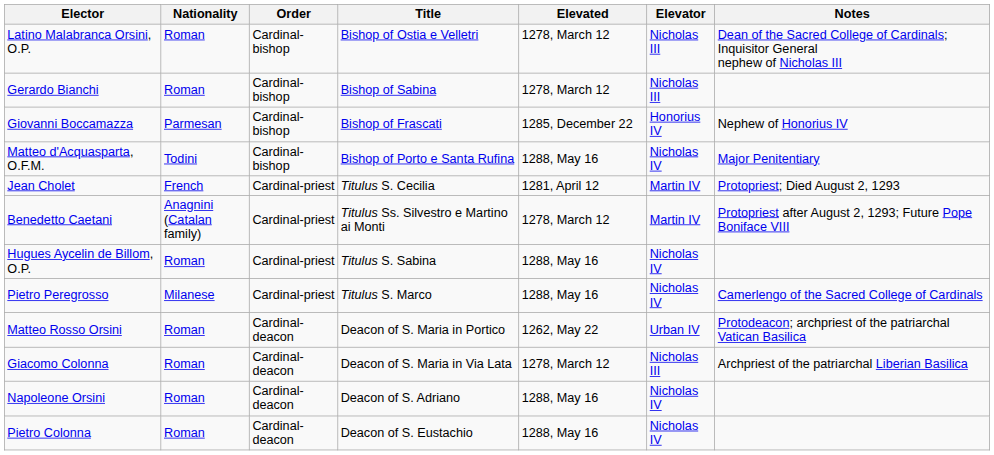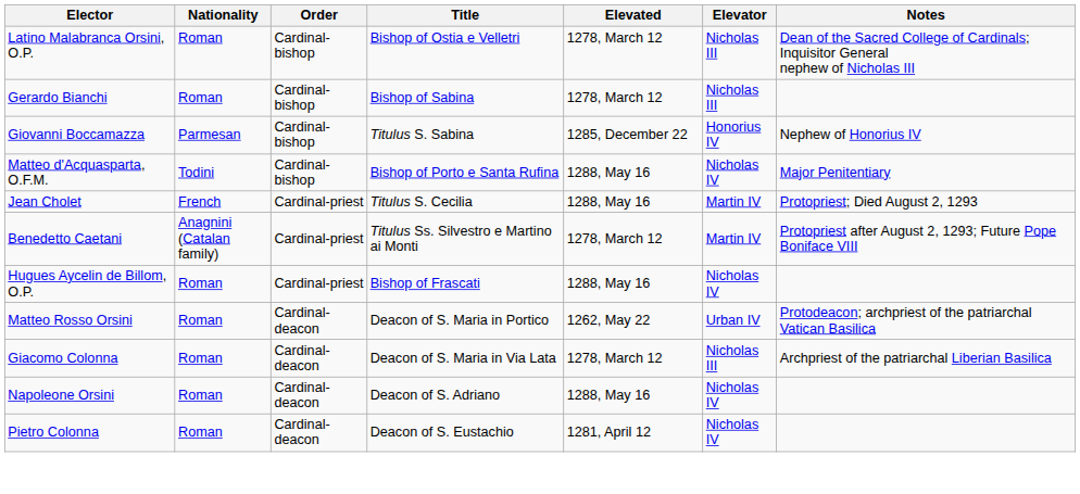 <table class="wikitable sortable collapsible">
 <tr>
 <th width="*">Elector</th>
 <th width="*">Nationality</th>
 <th width="*">Order</th>
 <th width="*">Title</th>
 <th width="13%">Elevated</th>
 <th width="*">Elevator</th>
 <th width="*">Notes</th>
 </tr>
 <tr valign="top">
 <td><a href='#'>Latino Malabranca Orsini</a>, O.P.</td>
 <td><a href='#'>Roman</a></td>
 <td>Cardinal-bishop</td>
 <td><a href='#'>Bishop of Ostia e Velletri</a></td>
 <td>1278, March 12</td>
 <td><a href='#'>Nicholas III</a></td>
 <td><a href='#'>Dean of the Sacred College of Cardinals</a>; Inquisitor General<br>  nephew of <a href='#'>Nicholas III</a></td>
 </tr>
 <tr>
 <td><a href='#'>Gerardo Bianchi</a></td>
 <td><a href='#'>Roman</a></td>
 <td>Cardinal-bishop</td>
 <td><a href='#'>Bishop of Sabina</a></td>
 <td>1278, March 12</td>
 <td><a href='#'>Nicholas III</a></td>
 <td></td>
 </tr>
 <tr>
 <td><a href='#'>Giovanni Boccamazza</a></td>
 <td><a href='#'>Parmesan</a></td>
 <td>Cardinal-bishop</td>
-<td><a href='#'>Bishop of Frascati</a></td>
+<td><em>Titulus</em> S. Sabina</td>
 <td>1285, December 22</td>
 <td><a href='#'>Honorius IV</a></td>
 <td>Nephew of <a href='#'>Honorius IV</a></td>
 </tr>
 <tr>
 <td><a href='#'>Matteo d'Acquasparta</a>, O.F.M.</td>
 <td><a href='#'>Todini</a></td>
 <td>Cardinal-bishop</td>
 <td><a href='#'>Bishop of Porto e Santa Rufina</a></td>
 <td>1288, May 16</td>
 <td><a href='#'>Nicholas IV</a></td>
 <td><a href='#'>Major Penitentiary</a></td>
 </tr>
 <tr>
 <td><a href='#'>Jean Cholet</a></td>
 <td><a href='#'>French</a></td>
 <td>Cardinal-priest</td>
 <td><em>Titulus</em> S. Cecilia</td>
-<td>1281, April 12</td>
+<td>1288, May 16</td>
 <td><a href='#'>Martin IV</a></td>
 <td><a href='#'>Protopriest</a>; Died August 2, 1293</td>
 </tr>
 <tr>
 <td><a href='#'>Benedetto Caetani</a></td>
 <td><a href='#'>Anagnini</a><br>(<a href='#'>Catalan</a> family)</td>
 <td>Cardinal-priest</td>
 <td><em>Titulus</em> Ss. Silvestro e Martino ai Monti</td>
 <td>1278, March 12</td>
 <td><a href='#'>Martin IV</a></td>
 <td><a href='#'>Protopriest</a> after August 2, 1293; Future <a href='#'>Pope Boniface VIII</a></td>
 </tr>
 <tr>
 <td><a href='#'>Hugues Aycelin de Billom</a>, O.P.</td>
 <td><a href='#'>Roman</a></td>
 <td>Cardinal-priest</td>
-<td><em>Titulus</em> S. Sabina</td>
+<td><a href='#'>Bishop of Frascati</a></td>
 <td>1288, May 16</td>
 <td><a href='#'>Nicholas IV</a></td>
 <td></td>
-</tr>
-<tr>
-<td><a href='#'>Pietro Peregrosso</a></td>
-<td><a href='#'>Milanese</a></td>
-<td>Cardinal-priest</td>
-<td><em>Titulus</em> S. Marco</td>
-<td>1288, May 16</td>
-<td><a href='#'>Nicholas IV</a></td>
-<td><a href='#'>Camerlengo of the Sacred College of Cardinals</a></td>
 </tr>
 <tr>
 <td><a href='#'>Matteo Rosso Orsini</a></td>
 <td><a href='#'>Roman</a></td>
 <td>Cardinal-deacon</td>
 <td>Deacon of S. Maria in Portico</td>
 <td>1262, May 22</td>
 <td><a href='#'>Urban IV</a></td>
 <td><a href='#'>Protodeacon</a>; archpriest of the patriarchal <a href='#'>Vatican Basilica</a></td>
 </tr>
 <tr>
 <td><a href='#'>Giacomo Colonna</a></td>
 <td><a href='#'>Roman</a></td>
 <td>Cardinal-deacon</td>
 <td>Deacon of S. Maria in Via Lata</td>
 <td>1278, March 12</td>
 <td><a href='#'>Nicholas III</a></td>
 <td>Archpriest of the patriarchal <a href='#'>Liberian Basilica</a></td>
 </tr>
 <tr>
 <td><a href='#'>Napoleone Orsini</a></td>
 <td><a href='#'>Roman</a></td>
 <td>Cardinal-deacon</td>
 <td>Deacon of S. Adriano</td>
 <td>1288, May 16</td>
 <td><a href='#'>Nicholas IV</a></td>
 <td></td>
 </tr>
 <tr>
 <td><a href='#'>Pietro Colonna</a></td>
 <td><a href='#'>Roman</a></td>
 <td>Cardinal-deacon</td>
 <td>Deacon of S. Eustachio</td>
-<td>1288, May 16</td>
+<td>1281, April 12</td>
 <td><a href='#'>Nicholas IV</a></td>
 <td></td>
 </tr>
 </table>
